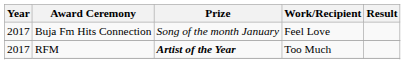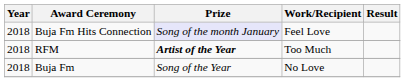 <table class="wikitable">
 <tr>
 <th>Year</th>
 <th>Award Ceremony</th>
 <th>Prize</th>
 <th>Work/Recipient</th>
 <th>Result</th>
 </tr>
 <tr>
-<td>2017</td>
+<td>2018</td>
 <td>Buja Fm Hits Connection</td>
-<td><em>Song of the month January</em></td>
+<td style="background: lavender;"><em>Song of the month January</em></td>
 <td>Feel Love</td>
 <td></td>
 </tr>
 <tr>
 </tr>
 <tr>
-<td>2017</td>
+<td>2018</td>
 <td>RFM</td>
 <td><strong><em>Artist of the Year</em></strong></td>
 <td>Too Much</td>
 <td></td>
 </tr>
 <tr>
 </tr>
 <tr>
+<td>2018</td>
+<td>Buja Fm</td>
+<td><em>Song of the Year</em></td>
+<td>No Love</td>
+<td></td>
+</tr>
+<tr>
 </tr>
 </table>
